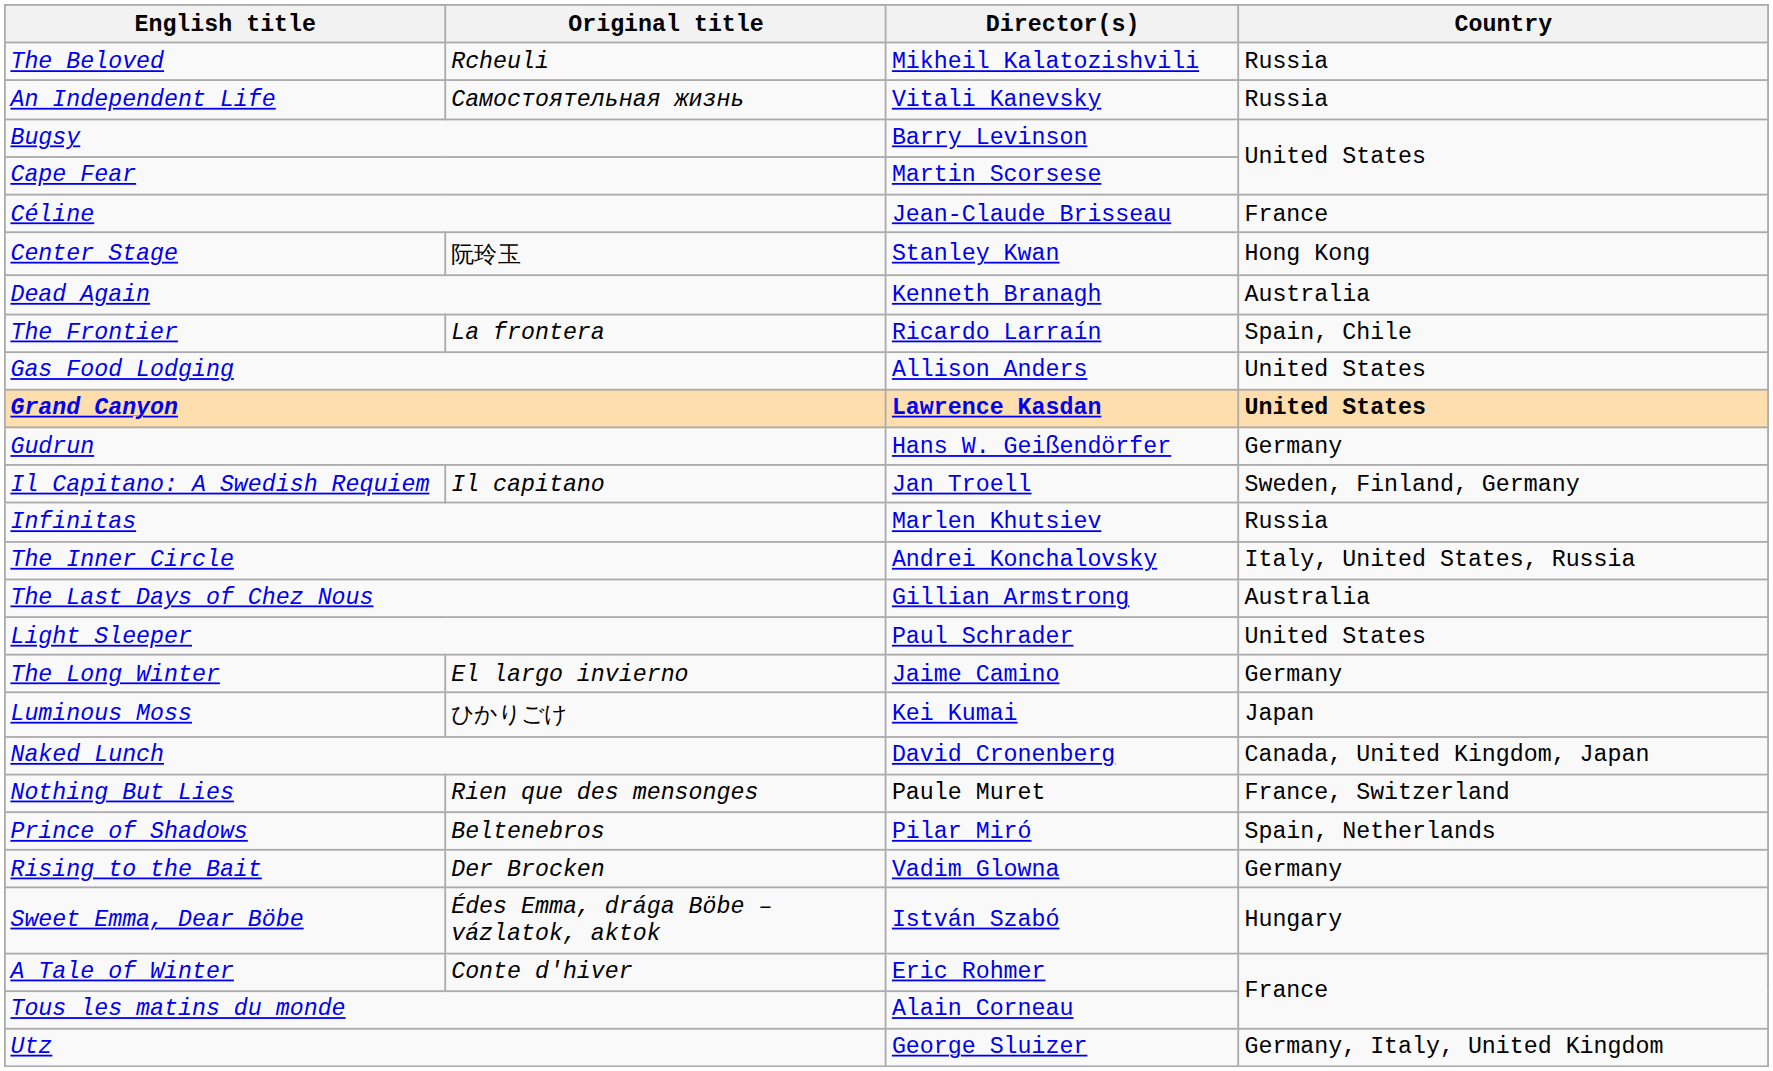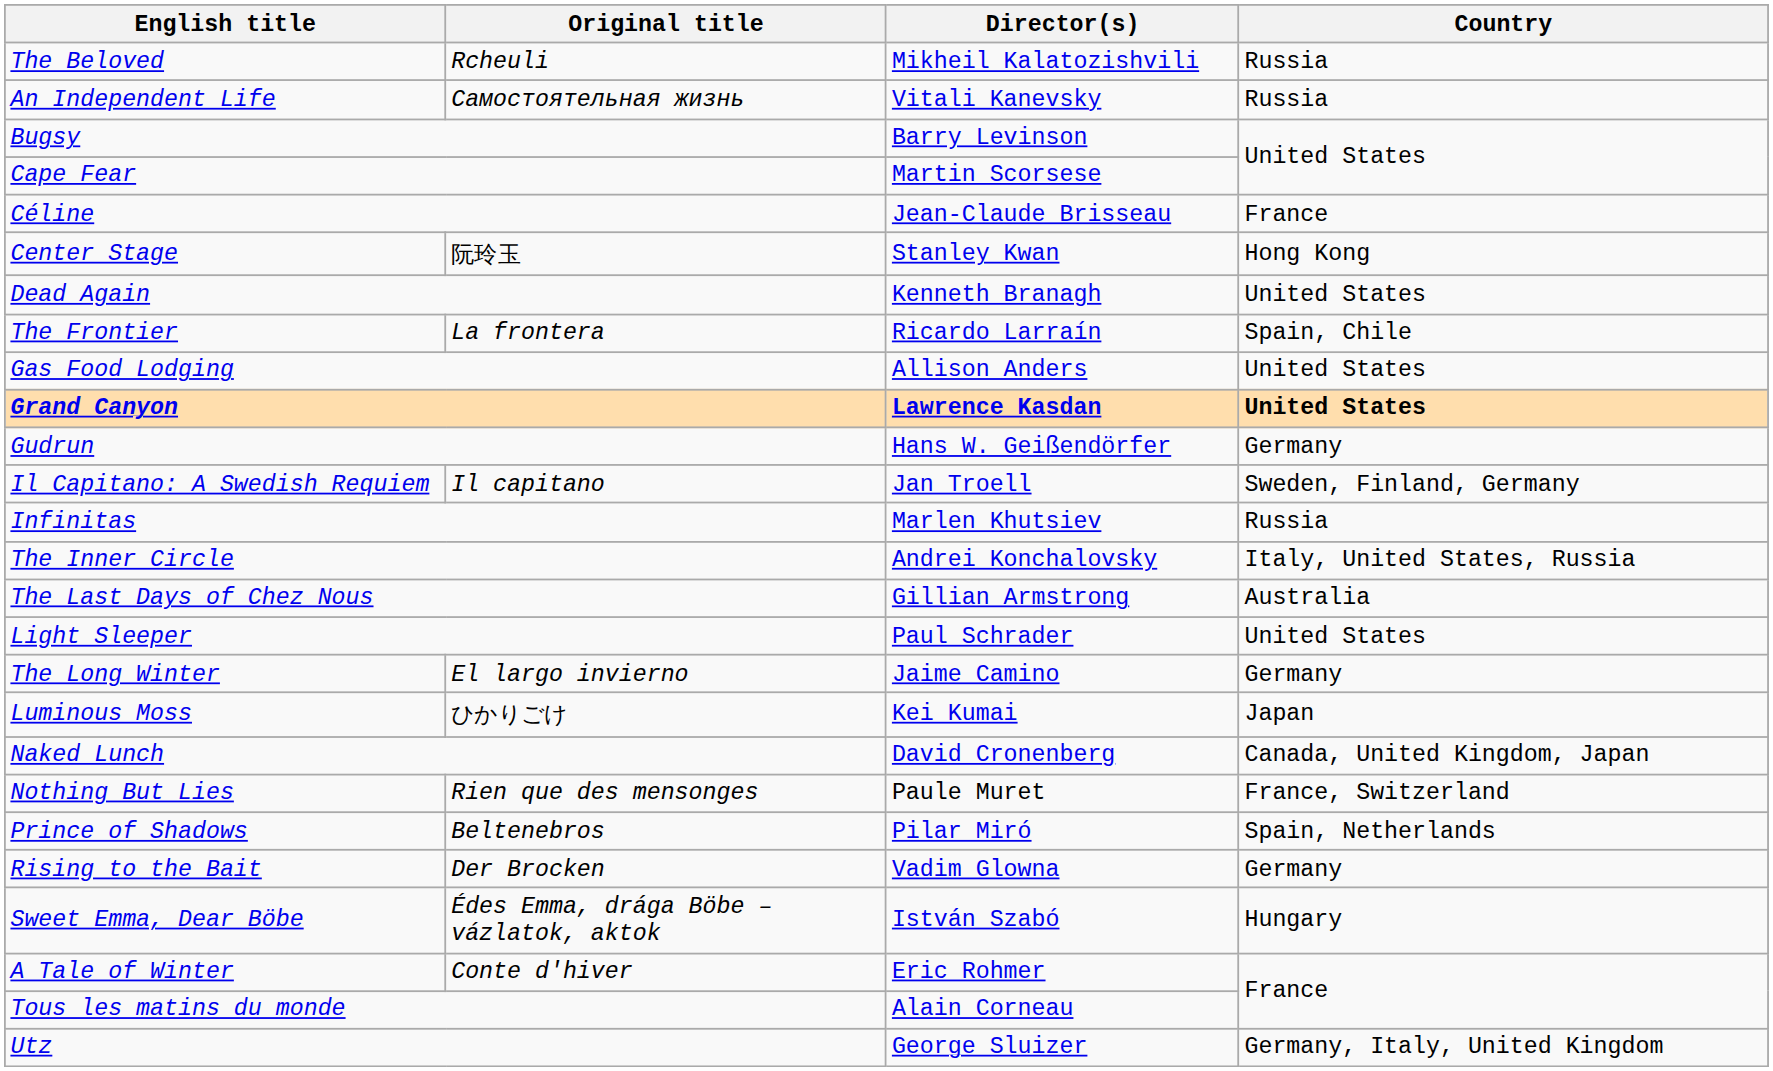 <table class="wikitable" width="78%" cellpadding="5">
 <tr>
 <th width="25%">English title</th>
 <th width="25%">Original title</th>
 <th width="20%">Director(s)</th>
 <th width="30%">Country</th>
 </tr>
 <tr>
 <td><em><a href='#'>The Beloved</a></em></td>
 <td><em>Rcheuli</em></td>
 <td><a href='#'>Mikheil Kalatozishvili</a></td>
 <td>Russia</td>
 </tr>
 <tr>
 <td><em><a href='#'>An Independent Life</a></em></td>
 <td><em>Самостоятельная жизнь</em></td>
 <td><a href='#'>Vitali Kanevsky</a></td>
 <td>Russia</td>
 </tr>
 <tr>
 <td colspan="2"><em><a href='#'>Bugsy</a></em></td>
 <td><a href='#'>Barry Levinson</a></td>
 <td rowspan="2">United States</td>
 </tr>
 <tr>
 <td colspan="2"><em><a href='#'>Cape Fear</a></em></td>
 <td><a href='#'>Martin Scorsese</a></td>
 </tr>
 <tr>
 <td colspan="2"><em><a href='#'>Céline</a></em></td>
 <td><a href='#'>Jean-Claude Brisseau</a></td>
 <td>France</td>
 </tr>
 <tr>
 <td><em><a href='#'>Center Stage</a></em></td>
 <td>阮玲玉</td>
 <td><a href='#'>Stanley Kwan</a></td>
 <td>Hong Kong</td>
 </tr>
 <tr>
 <td colspan="2"><em><a href='#'>Dead Again</a></em></td>
 <td><a href='#'>Kenneth Branagh</a></td>
-<td>Australia</td>
+<td>United States</td>
 </tr>
 <tr>
 <td><em><a href='#'>The Frontier</a></em></td>
 <td><em>La frontera</em></td>
 <td><a href='#'>Ricardo Larraín</a></td>
 <td>Spain, Chile</td>
 </tr>
 <tr>
 <td colspan="2"><em><a href='#'>Gas Food Lodging</a></em></td>
 <td><a href='#'>Allison Anders</a></td>
 <td>United States</td>
 </tr>
 <tr style="background:#FFDEAD;">
 <td colspan="2"><em><a href='#'><strong>Grand Canyon</strong></a></em></td>
 <td><strong><a href='#'>Lawrence Kasdan</a></strong></td>
 <td><strong>United States</strong></td>
 </tr>
 <tr>
 <td colspan="2"><em><a href='#'>Gudrun</a></em></td>
 <td><a href='#'>Hans W. Geißendörfer</a></td>
 <td>Germany</td>
 </tr>
 <tr>
 <td><em><a href='#'>Il Capitano: A Swedish Requiem</a></em></td>
 <td><em>Il capitano</em></td>
 <td><a href='#'>Jan Troell</a></td>
 <td>Sweden, Finland, Germany</td>
 </tr>
 <tr>
 <td colspan="2"><em><a href='#'>Infinitas</a></em></td>
 <td><a href='#'>Marlen Khutsiev</a></td>
 <td>Russia</td>
 </tr>
 <tr>
 <td colspan="2"><em><a href='#'>The Inner Circle</a></em></td>
 <td><a href='#'>Andrei Konchalovsky</a></td>
 <td>Italy, United States, Russia</td>
 </tr>
 <tr>
 <td colspan="2"><em><a href='#'>The Last Days of Chez Nous</a></em></td>
 <td><a href='#'>Gillian Armstrong</a></td>
 <td>Australia</td>
 </tr>
 <tr>
 <td colspan="2"><em><a href='#'>Light Sleeper</a></em></td>
 <td><a href='#'>Paul Schrader</a></td>
 <td>United States</td>
 </tr>
 <tr>
 <td><em><a href='#'>The Long Winter</a></em></td>
 <td><em>El largo invierno</em></td>
 <td><a href='#'>Jaime Camino</a></td>
 <td>Germany</td>
 </tr>
 <tr>
 <td><em><a href='#'>Luminous Moss</a></em></td>
 <td>ひかりごけ</td>
 <td><a href='#'>Kei Kumai</a></td>
 <td>Japan</td>
 </tr>
 <tr>
 <td colspan="2"><em><a href='#'>Naked Lunch</a></em></td>
 <td><a href='#'>David Cronenberg</a></td>
 <td>Canada, United Kingdom, Japan</td>
 </tr>
 <tr>
 <td><em><a href='#'>Nothing But Lies</a></em></td>
 <td><em>Rien que des mensonges</em></td>
 <td>Paule Muret</td>
 <td>France, Switzerland</td>
 </tr>
 <tr>
 <td><em><a href='#'>Prince of Shadows</a></em></td>
 <td><em>Beltenebros</em></td>
 <td><a href='#'>Pilar Miró</a></td>
 <td>Spain, Netherlands</td>
 </tr>
 <tr>
 <td><em><a href='#'>Rising to the Bait</a></em></td>
 <td><em>Der Brocken</em></td>
 <td><a href='#'>Vadim Glowna</a></td>
 <td>Germany</td>
 </tr>
 <tr>
 <td><em><a href='#'>Sweet Emma, Dear Böbe</a></em></td>
 <td><em>Édes Emma, drága Böbe – vázlatok, aktok</em></td>
 <td><a href='#'>István Szabó</a></td>
 <td>Hungary</td>
 </tr>
 <tr>
 <td><em><a href='#'>A Tale of Winter</a></em></td>
 <td><em>Conte d'hiver</em></td>
 <td><a href='#'>Eric Rohmer</a></td>
 <td rowspan="2">France</td>
 </tr>
 <tr>
 <td colspan="2"><em><a href='#'>Tous les matins du monde</a></em></td>
 <td><a href='#'>Alain Corneau</a></td>
 </tr>
 <tr>
 <td colspan="2"><em><a href='#'>Utz</a></em></td>
 <td><a href='#'>George Sluizer</a></td>
 <td>Germany, Italy, United Kingdom</td>
 </tr>
 </table>
